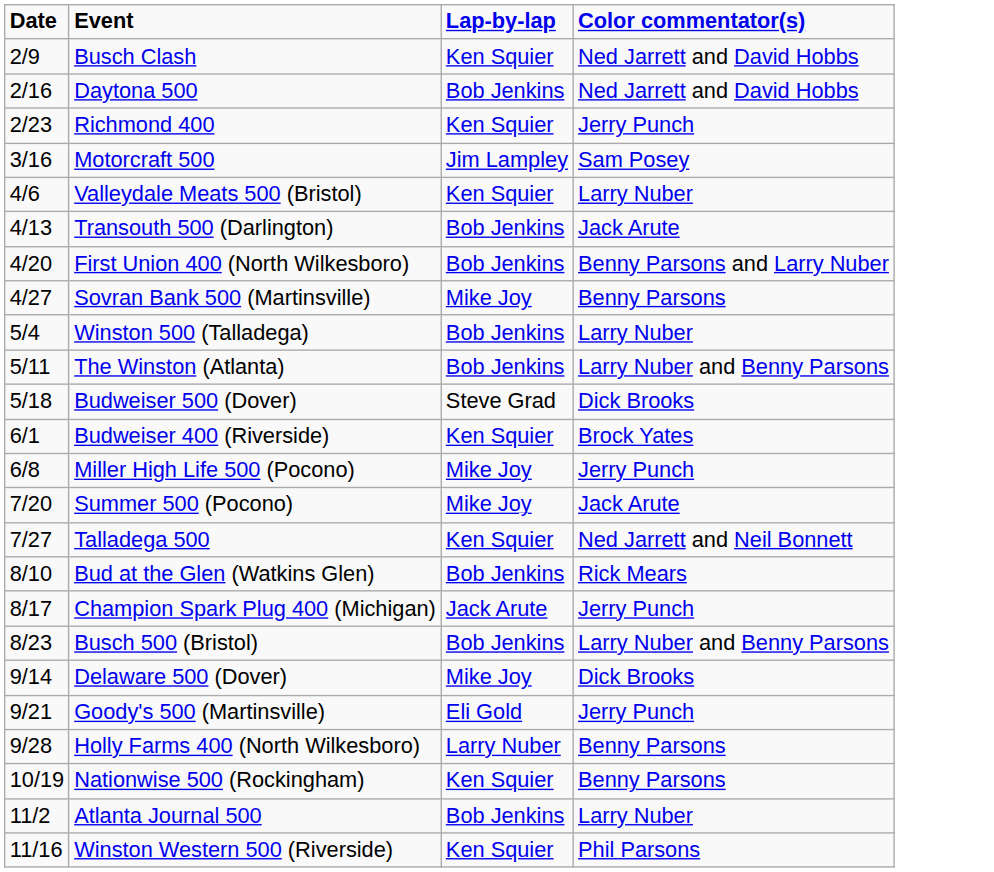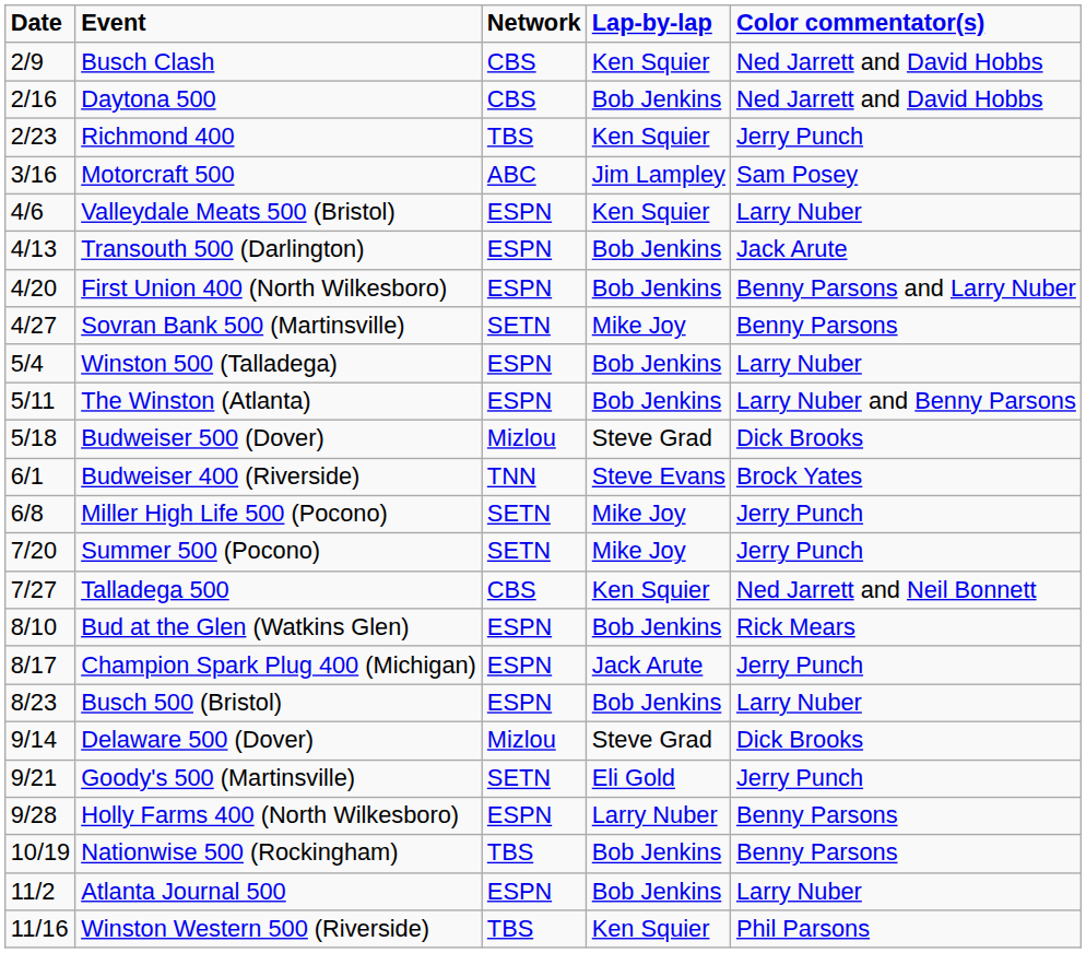 <table class=wikitable>
 <tr>
 <td><strong>Date</strong></td>
 <td><strong>Event</strong></td>
+<td><strong>Network</strong></td>
 <td><strong><a href='#'>Lap-by-lap</a></strong></td>
 <td><strong><a href='#'>Color commentator(s)</a></strong></td>
 </tr>
 <tr>
 <td>2/9</td>
 <td><a href='#'>Busch Clash</a></td>
+<td><a href='#'>CBS</a></td>
 <td><a href='#'>Ken Squier</a></td>
 <td><a href='#'>Ned Jarrett</a> and <a href='#'>David Hobbs</a></td>
 </tr>
 <tr>
 <td>2/16</td>
 <td><a href='#'>Daytona 500</a></td>
+<td><a href='#'>CBS</a></td>
 <td><a href='#'>Bob Jenkins</a></td>
 <td><a href='#'>Ned Jarrett</a> and <a href='#'>David Hobbs</a></td>
 </tr>
 <tr>
 <td>2/23</td>
 <td><a href='#'>Richmond 400</a></td>
+<td><a href='#'>TBS</a></td>
 <td><a href='#'>Ken Squier</a></td>
 <td><a href='#'>Jerry Punch</a></td>
 </tr>
 <tr>
 <td>3/16</td>
 <td><a href='#'>Motorcraft 500</a></td>
+<td><a href='#'>ABC</a></td>
 <td><a href='#'>Jim Lampley</a></td>
 <td><a href='#'>Sam Posey</a></td>
 </tr>
 <tr>
 <td>4/6</td>
 <td><a href='#'>Valleydale Meats 500</a> (Bristol)</td>
+<td><a href='#'>ESPN</a></td>
 <td><a href='#'>Ken Squier</a></td>
 <td><a href='#'>Larry Nuber</a></td>
 </tr>
 <tr>
 <td>4/13</td>
 <td><a href='#'>Transouth 500</a> (Darlington)</td>
+<td><a href='#'>ESPN</a></td>
 <td><a href='#'>Bob Jenkins</a></td>
 <td><a href='#'>Jack Arute</a></td>
 </tr>
 <tr>
 <td>4/20</td>
 <td><a href='#'>First Union 400</a> (North Wilkesboro)</td>
+<td><a href='#'>ESPN</a></td>
 <td><a href='#'>Bob Jenkins</a></td>
 <td><a href='#'>Benny Parsons</a> and <a href='#'>Larry Nuber</a></td>
 </tr>
 <tr>
 <td>4/27</td>
 <td><a href='#'>Sovran Bank 500</a> (Martinsville)</td>
+<td><a href='#'>SETN</a></td>
 <td><a href='#'>Mike Joy</a></td>
 <td><a href='#'>Benny Parsons</a></td>
 </tr>
 <tr>
 <td>5/4</td>
 <td><a href='#'>Winston 500</a> (Talladega)</td>
+<td><a href='#'>ESPN</a></td>
 <td><a href='#'>Bob Jenkins</a></td>
 <td><a href='#'>Larry Nuber</a></td>
 </tr>
 <tr>
 <td>5/11</td>
 <td><a href='#'>The Winston</a> (Atlanta)</td>
+<td><a href='#'>ESPN</a></td>
 <td><a href='#'>Bob Jenkins</a></td>
 <td><a href='#'>Larry Nuber</a> and <a href='#'>Benny Parsons</a></td>
 </tr>
 <tr>
 <td>5/18</td>
 <td><a href='#'>Budweiser 500</a> (Dover)</td>
+<td><a href='#'>Mizlou</a></td>
 <td>Steve Grad</td>
 <td><a href='#'>Dick Brooks</a></td>
 </tr>
 <tr>
 <td>6/1</td>
 <td><a href='#'>Budweiser 400</a> (Riverside)</td>
-<td><a href='#'>Ken Squier</a></td>
+<td><a href='#'>TNN</a></td>
+<td><a href='#'>Steve Evans</a></td>
 <td><a href='#'>Brock Yates</a></td>
 </tr>
 <tr>
 <td>6/8</td>
 <td><a href='#'>Miller High Life 500</a> (Pocono)</td>
+<td><a href='#'>SETN</a></td>
 <td><a href='#'>Mike Joy</a></td>
 <td><a href='#'>Jerry Punch</a></td>
 </tr>
 <tr>
 <td>7/20</td>
 <td><a href='#'>Summer 500</a> (Pocono)</td>
+<td><a href='#'>SETN</a></td>
 <td><a href='#'>Mike Joy</a></td>
-<td><a href='#'>Jack Arute</a></td>
+<td><a href='#'>Jerry Punch</a></td>
 </tr>
 <tr>
 <td>7/27</td>
 <td><a href='#'>Talladega 500</a></td>
+<td><a href='#'>CBS</a></td>
 <td><a href='#'>Ken Squier</a></td>
 <td><a href='#'>Ned Jarrett</a> and <a href='#'>Neil Bonnett</a></td>
 </tr>
 <tr>
 <td>8/10</td>
 <td><a href='#'>Bud at the Glen</a> (Watkins Glen)</td>
+<td><a href='#'>ESPN</a></td>
 <td><a href='#'>Bob Jenkins</a></td>
 <td><a href='#'>Rick Mears</a></td>
 </tr>
 <tr>
 <td>8/17</td>
 <td><a href='#'>Champion Spark Plug 400</a> (Michigan)</td>
+<td><a href='#'>ESPN</a></td>
 <td><a href='#'>Jack Arute</a></td>
 <td><a href='#'>Jerry Punch</a></td>
 </tr>
 <tr>
 <td>8/23</td>
 <td><a href='#'>Busch 500</a> (Bristol)</td>
+<td><a href='#'>ESPN</a></td>
 <td><a href='#'>Bob Jenkins</a></td>
-<td><a href='#'>Larry Nuber</a> and <a href='#'>Benny Parsons</a></td>
+<td><a href='#'>Larry Nuber</a></td>
 </tr>
 <tr>
 <td>9/14</td>
 <td><a href='#'>Delaware 500</a> (Dover)</td>
-<td><a href='#'>Mike Joy</a></td>
+<td><a href='#'>Mizlou</a></td>
+<td>Steve Grad</td>
 <td><a href='#'>Dick Brooks</a></td>
 </tr>
 <tr>
 <td>9/21</td>
 <td><a href='#'>Goody's 500</a> (Martinsville)</td>
+<td><a href='#'>SETN</a></td>
 <td><a href='#'>Eli Gold</a></td>
 <td><a href='#'>Jerry Punch</a></td>
 </tr>
 <tr>
 <td>9/28</td>
 <td><a href='#'>Holly Farms 400</a> (North Wilkesboro)</td>
+<td><a href='#'>ESPN</a></td>
 <td><a href='#'>Larry Nuber</a></td>
 <td><a href='#'>Benny Parsons</a></td>
 </tr>
 <tr>
 <td>10/19</td>
 <td><a href='#'>Nationwise 500</a> (Rockingham)</td>
-<td><a href='#'>Ken Squier</a></td>
+<td><a href='#'>TBS</a></td>
+<td><a href='#'>Bob Jenkins</a></td>
 <td><a href='#'>Benny Parsons</a></td>
 </tr>
 <tr>
 <td>11/2</td>
 <td><a href='#'>Atlanta Journal 500</a></td>
+<td><a href='#'>ESPN</a></td>
 <td><a href='#'>Bob Jenkins</a></td>
 <td><a href='#'>Larry Nuber</a></td>
 </tr>
 <tr>
 <td>11/16</td>
 <td><a href='#'>Winston Western 500</a> (Riverside)</td>
+<td><a href='#'>TBS</a></td>
 <td><a href='#'>Ken Squier</a></td>
 <td><a href='#'>Phil Parsons</a></td>
 </tr>
 </table>
